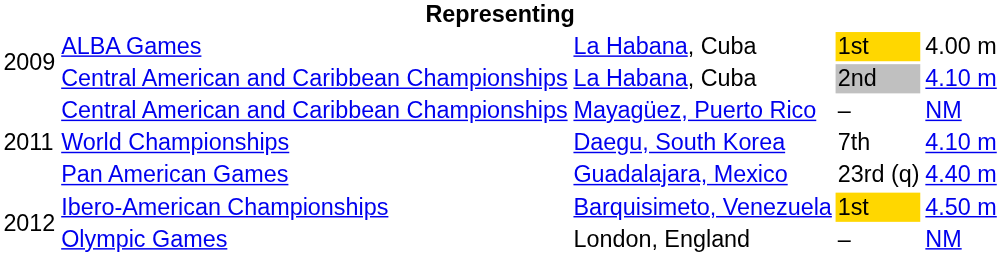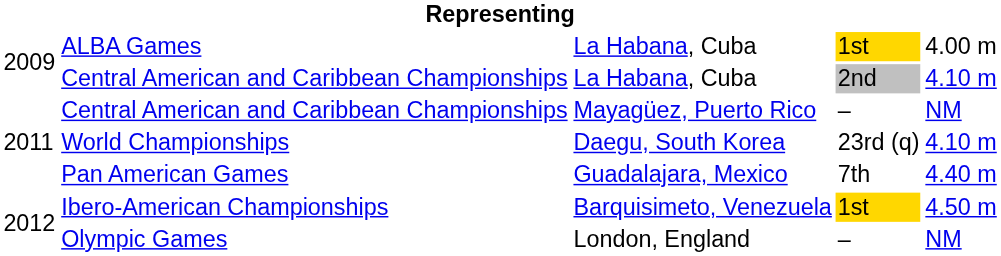 <table>
 <tr>
 <th colspan="6">Representing </th>
 </tr>
 <tr>
 <td rowspan=2>2009</td>
 <td><a href='#'>ALBA Games</a></td>
 <td><a href='#'>La Habana</a>, Cuba</td>
 <td bgcolor=gold>1st</td>
 <td>4.00 m</td>
 </tr>
 <tr>
 <td><a href='#'>Central American and Caribbean Championships</a></td>
 <td><a href='#'>La Habana</a>, Cuba</td>
 <td bgcolor=silver>2nd</td>
 <td><a href='#'>4.10 m</a></td>
 </tr>
 <tr>
 <td rowspan=3>2011</td>
 <td><a href='#'>Central American and Caribbean Championships</a></td>
 <td><a href='#'>Mayagüez, Puerto Rico</a></td>
 <td>–</td>
 <td><a href='#'>NM</a></td>
 </tr>
 <tr>
 <td><a href='#'>World Championships</a></td>
 <td><a href='#'>Daegu, South Korea</a></td>
-<td>7th</td>
+<td>23rd (q)</td>
 <td><a href='#'>4.10 m</a></td>
 </tr>
 <tr>
 <td><a href='#'>Pan American Games</a></td>
 <td><a href='#'>Guadalajara, Mexico</a></td>
-<td>23rd (q)</td>
+<td>7th</td>
 <td><a href='#'>4.40 m</a></td>
 </tr>
 <tr>
 <td rowspan=2>2012</td>
 <td><a href='#'>Ibero-American Championships</a></td>
 <td><a href='#'>Barquisimeto, Venezuela</a></td>
 <td bgcolor=gold>1st</td>
 <td><a href='#'>4.50 m</a></td>
 </tr>
 <tr>
 <td><a href='#'>Olympic Games</a></td>
 <td>London, England</td>
 <td>–</td>
 <td><a href='#'>NM</a></td>
 </tr>
 </table>
